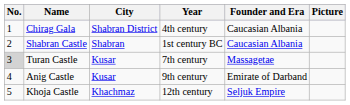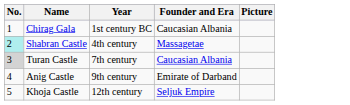 <table class="sortable wikitable">
 <tr style="background:#ccf;">
 <th>No.</th>
 <th>Name</th>
-<th>City</th>
 <th>Year</th>
 <th>Founder and Era</th>
 <th>Picture</th>
 </tr>
 <tr>
 <td>1</td>
 <td><a href='#'>Chirag Gala</a></td>
-<td><a href='#'>Shabran District</a></td>
-<td>4th century</td>
+<td>1st century BC</td>
 <td>Caucasian Albania</td>
 <td></td>
 </tr>
 <tr>
-<td>2</td>
+<td style="background: paleturquoise;">2</td>
 <td><a href='#'>Shabran Castle</a></td>
-<td><a href='#'>Shabran</a></td>
-<td>1st century BC</td>
-<td><a href='#'>Caucasian Albania</a></td>
+<td>4th century</td>
+<td><a href='#'>Massagetae</a></td>
 <td></td>
 </tr>
 <tr>
 <td style="background: lightgrey;">3</td>
 <td>Turan Castle</td>
-<td><a href='#'>Kusar</a></td>
 <td>7th century</td>
-<td><a href='#'>Massagetae</a></td>
+<td><a href='#'>Caucasian Albania</a></td>
 <td></td>
 </tr>
 <tr>
 <td>4</td>
 <td>Anig Castle</td>
-<td><a href='#'>Kusar</a></td>
 <td>9th century</td>
 <td>Emirate of Darband</td>
 <td></td>
 </tr>
 <tr>
 <td>5</td>
 <td>Khoja Castle</td>
-<td><a href='#'>Khachmaz</a></td>
 <td>12th century</td>
 <td><a href='#'>Seljuk Empire</a></td>
 <td></td>
 </tr>
 </table>
